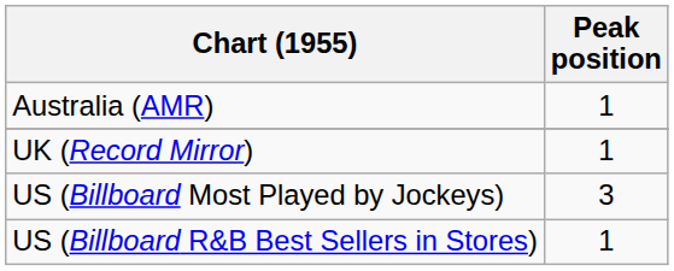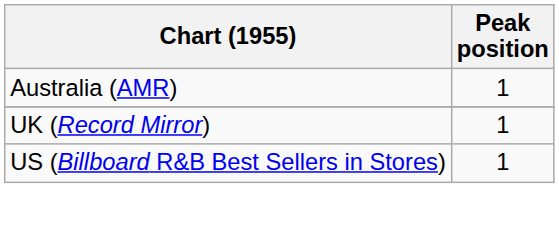 <table class="wikitable sortable">
 <tr>
 <th>Chart (1955)</th>
 <th>Peak<br>position</th>
 </tr>
 <tr>
 <td>Australia (<a href='#'>AMR</a>)</td>
 <td style="text-align:center;">1</td>
 </tr>
 <tr>
 </tr>
 <tr>
 <td>UK (<a href='#'><em>Record Mirror</em></a>)</td>
 <td style="text-align:center;">1</td>
 </tr>
 <tr>
-<td>US (<em><a href='#'>Billboard</a></em> Most Played by Jockeys)</td>
-<td style="text-align:center;">3</td>
-</tr>
-<tr>
 <td>US (<a href='#'><em>Billboard</em> R&B Best Sellers in Stores</a>)</td>
 <td style="text-align:center;">1</td>
 </tr>
 </table>
